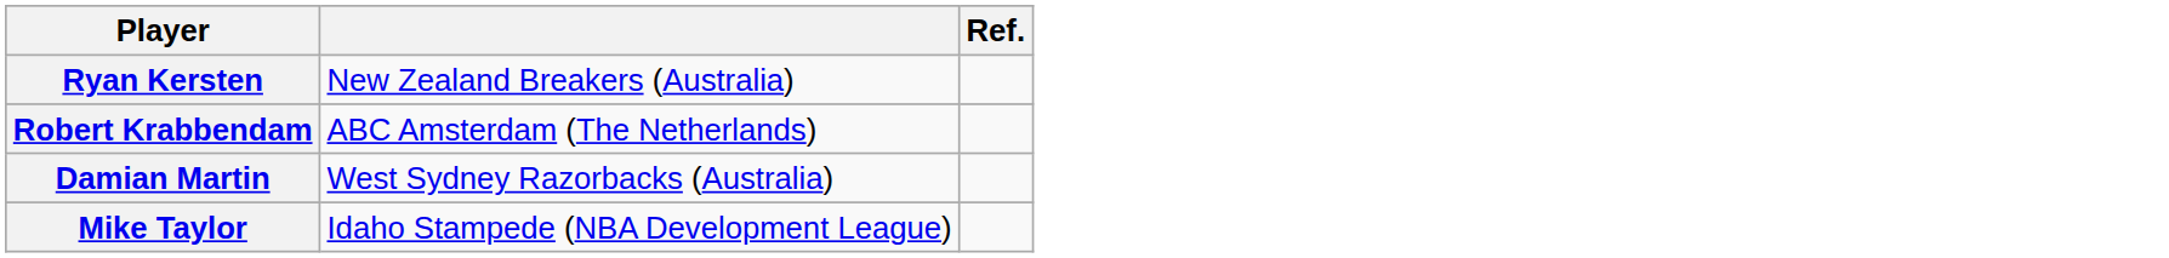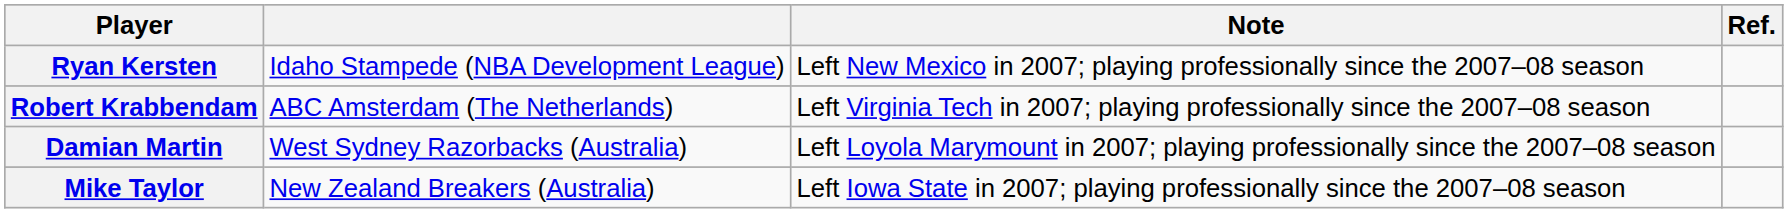 <table class="wikitable sortable plainrowheaders" style="text-align:left; font-size:95%">
 <tr>
 <th>Player</th>
 <th></th>
+<th class=unsortable>Note</th>
 <th class=unsortable>Ref.</th>
 </tr>
 <tr>
 <th scope="row"> <a href='#'>Ryan Kersten</a></th>
-<td><a href='#'>New Zealand Breakers</a> (<a href='#'>Australia</a>)</td>
+<td><a href='#'>Idaho Stampede</a> (<a href='#'>NBA Development League</a>)</td>
+<td>Left <a href='#'>New Mexico</a> in 2007; playing professionally since the 2007–08 season</td>
 <td align=center></td>
 </tr>
 <tr>
 <th scope="row"> <a href='#'>Robert Krabbendam</a></th>
 <td><a href='#'>ABC Amsterdam</a> (<a href='#'>The Netherlands</a>)</td>
+<td>Left <a href='#'>Virginia Tech</a> in 2007; playing professionally since the 2007–08 season</td>
 <td align=center></td>
 </tr>
 <tr>
 <th scope="row"> <a href='#'>Damian Martin</a></th>
 <td><a href='#'>West Sydney Razorbacks</a> (<a href='#'>Australia</a>)</td>
+<td>Left <a href='#'>Loyola Marymount</a> in 2007; playing professionally since the 2007–08 season</td>
 <td align=center></td>
 </tr>
 <tr>
 <th scope="row"> <a href='#'>Mike Taylor</a></th>
-<td><a href='#'>Idaho Stampede</a> (<a href='#'>NBA Development League</a>)</td>
+<td><a href='#'>New Zealand Breakers</a> (<a href='#'>Australia</a>)</td>
+<td>Left <a href='#'>Iowa State</a> in 2007; playing professionally since the 2007–08 season</td>
 <td align=center></td>
 </tr>
 </table>
